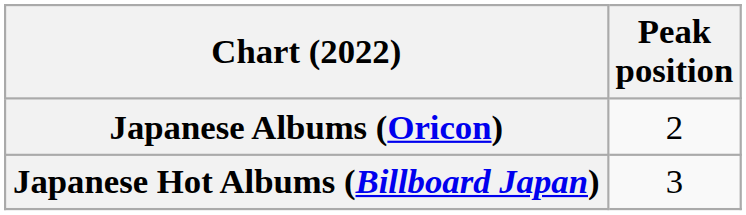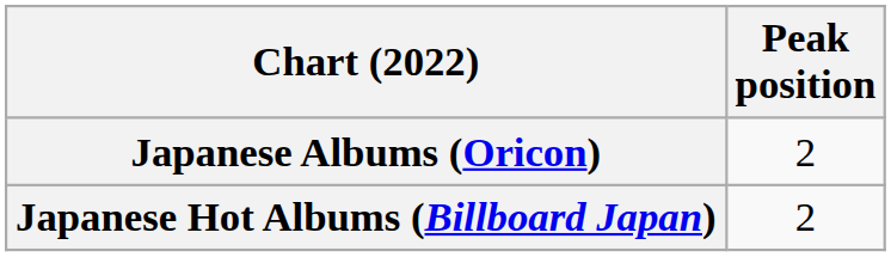 <table class="wikitable sortable plainrowheaders" style="text-align:center">
 <tr>
 <th scope="col">Chart (2022)</th>
 <th scope="col">Peak<br>position</th>
 </tr>
 <tr>
 <th scope="row">Japanese Albums (<a href='#'>Oricon</a>)</th>
 <td>2</td>
 </tr>
 <tr>
 <th scope="row">Japanese Hot Albums (<em><a href='#'>Billboard Japan</a></em>)</th>
-<td>3</td>
+<td>2</td>
 </tr>
 </table>
